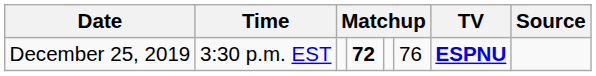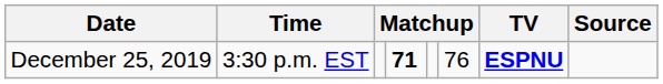 <table class="wikitable" style="font-size:90%">
 <tr>
 <th>Date</th>
 <th>Time</th>
 <th colspan=4>Matchup</th>
 <th>TV</th>
 <th>Source</th>
 </tr>
 <tr>
 <td>December 25, 2019</td>
 <td>3:30 p.m. <a href='#'>EST</a></td>
 <td style=></td>
-<td><strong>72</strong></td>
+<td><strong>71</strong></td>
 <td style=></td>
 <td>76</td>
 <td><strong><a href='#'>ESPNU</a></strong></td>
 <td></td>
 </tr>
 </table>
